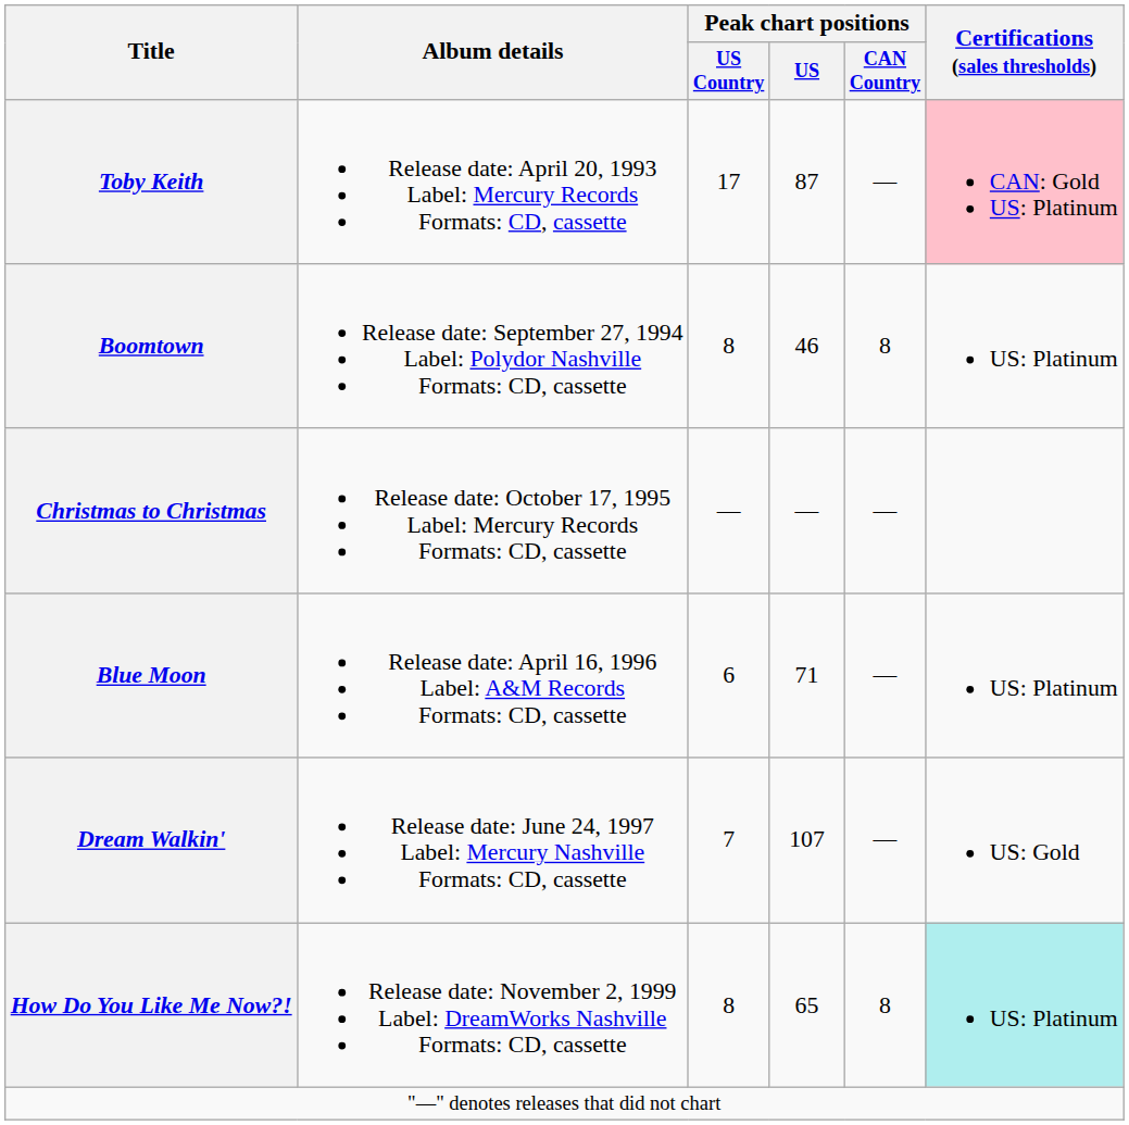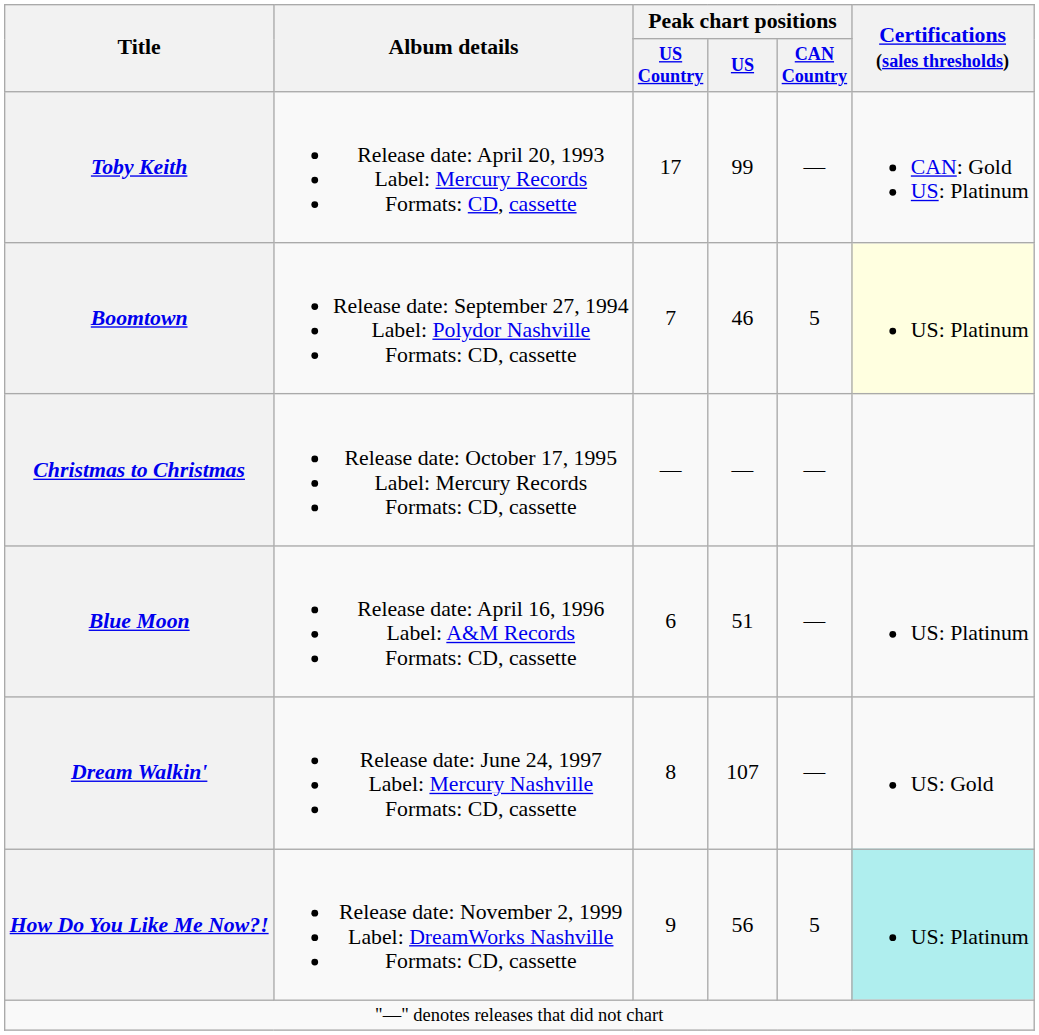 <table class="wikitable plainrowheaders" style="text-align:center;">
 <tr>
 <th scope="col" rowspan="2">Title</th>
 <th scope="col" rowspan="2">Album details</th>
 <th scope="col" colspan="3">Peak chart positions</th>
 <th scope="col" rowspan="2"><a href='#'>Certifications</a><br><small>(<a href='#'>sales thresholds</a>)</small></th>
 </tr>
 <tr style="font-size:smaller;">
 <th width="45"><a href='#'>US Country</a><br></th>
 <th width="45"><a href='#'>US</a><br></th>
 <th width="45"><a href='#'>CAN Country</a><br></th>
 </tr>
 <tr>
 <th scope="row"><em><a href='#'>Toby Keith</a></em></th>
 <td><br><ul><li>Release date: April 20, 1993</li><li>Label: <a href='#'>Mercury Records</a></li><li>Formats: <a href='#'>CD</a>, <a href='#'>cassette</a></li></ul></td>
 <td>17</td>
-<td>87</td>
+<td>99</td>
 <td>—</td>
-<td align="left" style="background: pink;"><br><ul><li><a href='#'>CAN</a>: Gold</li><li><a href='#'>US</a>: Platinum</li></ul></td>
+<td align="left"><br><ul><li><a href='#'>CAN</a>: Gold</li><li><a href='#'>US</a>: Platinum</li></ul></td>
 </tr>
 <tr>
 <th scope="row"><em><a href='#'>Boomtown</a></em></th>
 <td><br><ul><li>Release date: September 27, 1994</li><li>Label: <a href='#'>Polydor Nashville</a></li><li>Formats: CD, cassette</li></ul></td>
-<td>8</td>
+<td>7</td>
 <td>46</td>
-<td>8</td>
-<td align="left"><br><ul><li>US: Platinum</li></ul></td>
+<td>5</td>
+<td align="left" style="background: lightyellow;"><br><ul><li>US: Platinum</li></ul></td>
 </tr>
 <tr>
 <th scope="row"><em><a href='#'>Christmas to Christmas</a></em></th>
 <td><br><ul><li>Release date: October 17, 1995</li><li>Label: Mercury Records</li><li>Formats: CD, cassette</li></ul></td>
 <td>—</td>
 <td>—</td>
 <td>—</td>
 <td></td>
 </tr>
 <tr>
 <th scope="row"><em><a href='#'>Blue Moon</a></em></th>
 <td><br><ul><li>Release date: April 16, 1996</li><li>Label: <a href='#'>A&M Records</a></li><li>Formats: CD, cassette</li></ul></td>
 <td>6</td>
-<td>71</td>
+<td>51</td>
 <td>—</td>
 <td align="left"><br><ul><li>US: Platinum</li></ul></td>
 </tr>
 <tr>
 <th scope="row"><em><a href='#'>Dream Walkin'</a></em></th>
 <td><br><ul><li>Release date: June 24, 1997</li><li>Label: <a href='#'>Mercury Nashville</a></li><li>Formats: CD, cassette</li></ul></td>
-<td>7</td>
+<td>8</td>
 <td>107</td>
 <td>—</td>
 <td align="left"><br><ul><li>US: Gold</li></ul></td>
 </tr>
 <tr>
 <th scope="row"><em><a href='#'>How Do You Like Me Now?!</a></em></th>
 <td><br><ul><li>Release date: November 2, 1999</li><li>Label: <a href='#'>DreamWorks Nashville</a></li><li>Formats: CD, cassette</li></ul></td>
-<td>8</td>
-<td>65</td>
-<td>8</td>
+<td>9</td>
+<td>56</td>
+<td>5</td>
 <td align="left" style="background: paleturquoise;"><br><ul><li>US: Platinum</li></ul></td>
 </tr>
 <tr>
 <td colspan="6" style="font-size:85%">"—" denotes releases that did not chart</td>
 </tr>
 </table>
